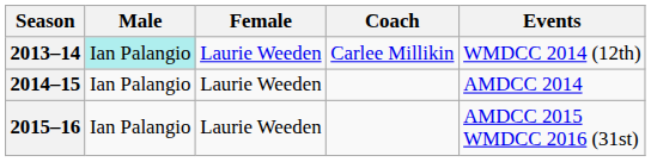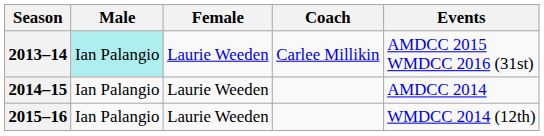 <table class="wikitable">
 <tr>
 <th scope="col">Season</th>
 <th scope="col">Male</th>
 <th scope="col">Female</th>
 <th scope="col">Coach</th>
 <th scope="col">Events</th>
 </tr>
 <tr>
 <th scope="row">2013–14</th>
 <td style="background: paleturquoise;">Ian Palangio</td>
 <td><a href='#'>Laurie Weeden</a></td>
 <td><a href='#'>Carlee Millikin</a></td>
-<td><a href='#'>WMDCC 2014</a> (12th)</td>
+<td><a href='#'>AMDCC 2015</a> <br><a href='#'>WMDCC 2016</a> (31st)</td>
 </tr>
 <tr>
 <th scope="row">2014–15</th>
 <td>Ian Palangio</td>
 <td>Laurie Weeden</td>
 <td></td>
 <td><a href='#'>AMDCC 2014</a> </td>
 </tr>
 <tr>
 <th scope="row">2015–16</th>
 <td>Ian Palangio</td>
 <td>Laurie Weeden</td>
 <td></td>
-<td><a href='#'>AMDCC 2015</a> <br><a href='#'>WMDCC 2016</a> (31st)</td>
+<td><a href='#'>WMDCC 2014</a> (12th)</td>
 </tr>
 </table>
